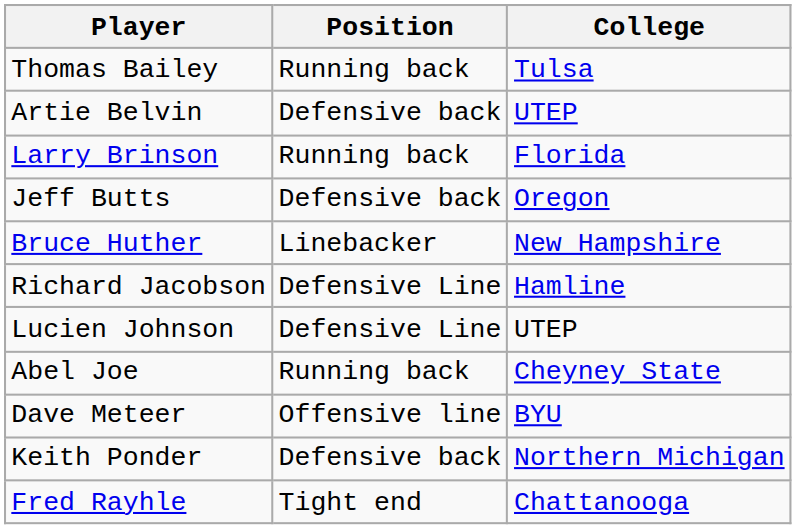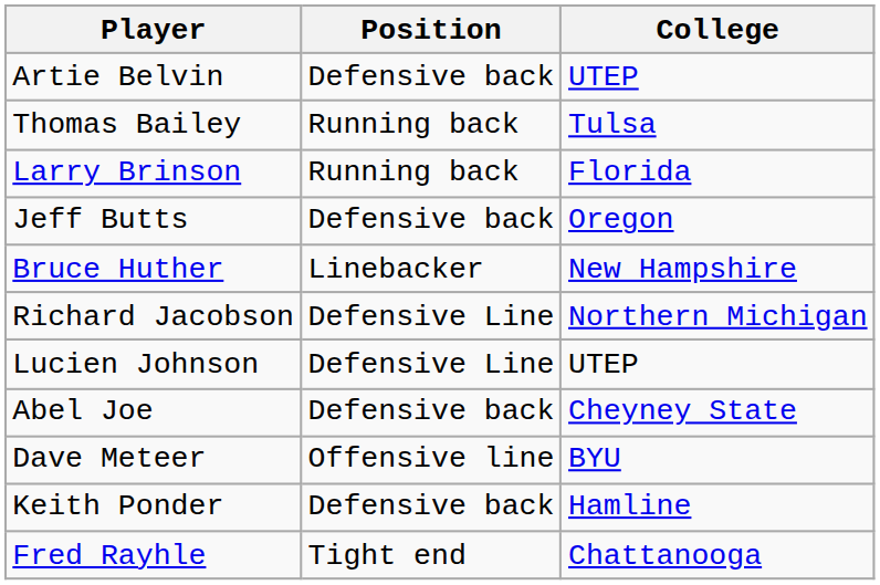 <table class="wikitable">
 <tr>
 <th>Player</th>
 <th>Position</th>
 <th>College</th>
 </tr>
 <tr>
+<td>Artie Belvin</td>
+<td>Defensive back</td>
+<td><a href='#'>UTEP</a></td>
+</tr>
+<tr>
 <td>Thomas Bailey</td>
 <td>Running back</td>
 <td><a href='#'>Tulsa</a></td>
-</tr>
-<tr>
-<td>Artie Belvin</td>
-<td>Defensive back</td>
-<td><a href='#'>UTEP</a></td>
 </tr>
 <tr>
 <td><a href='#'>Larry Brinson</a></td>
 <td>Running back</td>
 <td><a href='#'>Florida</a></td>
 </tr>
 <tr>
 <td>Jeff Butts</td>
 <td>Defensive back</td>
 <td><a href='#'>Oregon</a></td>
 </tr>
 <tr>
 <td><a href='#'>Bruce Huther</a></td>
 <td>Linebacker</td>
 <td><a href='#'>New Hampshire</a></td>
 </tr>
 <tr>
 <td>Richard Jacobson</td>
 <td>Defensive Line</td>
-<td><a href='#'>Hamline</a></td>
+<td><a href='#'>Northern Michigan</a></td>
 </tr>
 <tr>
 <td>Lucien Johnson</td>
 <td>Defensive Line</td>
 <td>UTEP</td>
 </tr>
 <tr>
 <td>Abel Joe</td>
-<td>Running back</td>
+<td>Defensive back</td>
 <td><a href='#'>Cheyney State</a></td>
 </tr>
 <tr>
 <td>Dave Meteer</td>
 <td>Offensive line</td>
 <td><a href='#'>BYU</a></td>
 </tr>
 <tr>
 <td>Keith Ponder</td>
 <td>Defensive back</td>
-<td><a href='#'>Northern Michigan</a></td>
+<td><a href='#'>Hamline</a></td>
 </tr>
 <tr>
 <td><a href='#'>Fred Rayhle</a></td>
 <td>Tight end</td>
 <td><a href='#'>Chattanooga</a></td>
 </tr>
 </table>
